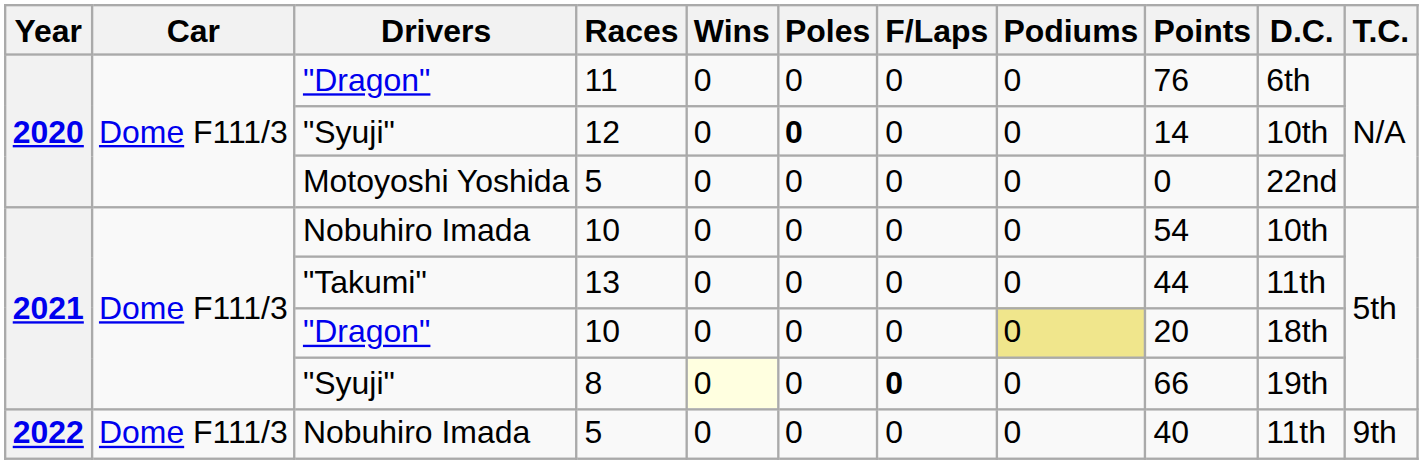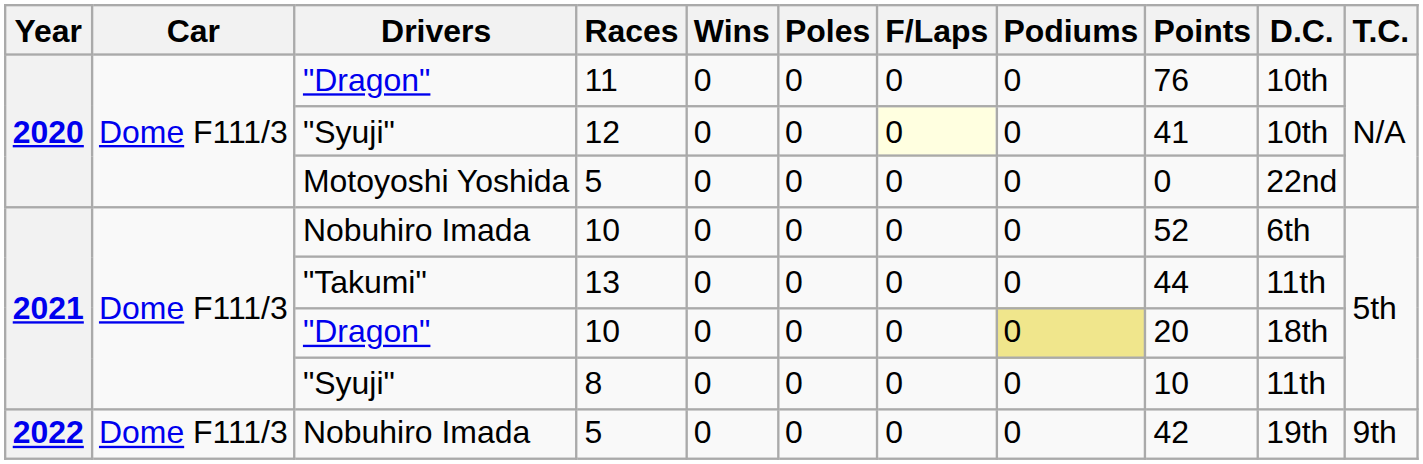 <table class="wikitable" style="font-size:85%">
 <tr>
 <th>Year</th>
 <th>Car</th>
 <th>Drivers</th>
 <th>Races</th>
 <th>Wins</th>
 <th>Poles</th>
 <th>F/Laps</th>
 <th>Podiums</th>
 <th>Points</th>
 <th>D.C.</th>
 <th>T.C.</th>
 </tr>
 <tr>
 <th rowspan="3"><a href='#'>2020</a></th>
 <td rowspan="3"><a href='#'>Dome</a> F111/3</td>
 <td> <a href='#'>"Dragon"</a></td>
 <td>11</td>
 <td>0</td>
 <td>0</td>
 <td>0</td>
 <td>0</td>
 <td>76</td>
-<td>6th</td>
+<td>10th</td>
 <td rowspan="3">N/A</td>
 </tr>
 <tr>
 <td> "Syuji"</td>
 <td>12</td>
 <td>0</td>
-<td><strong>0</strong></td>
 <td>0</td>
+<td style="background: lightyellow;">0</td>
 <td>0</td>
-<td>14</td>
+<td>41</td>
 <td>10th</td>
 </tr>
 <tr>
 <td> Motoyoshi Yoshida</td>
 <td>5</td>
 <td>0</td>
 <td>0</td>
 <td>0</td>
 <td>0</td>
 <td>0</td>
 <td>22nd</td>
 </tr>
 <tr>
 <th rowspan="4"><a href='#'>2021</a></th>
 <td rowspan="4"><a href='#'>Dome</a> F111/3</td>
 <td> Nobuhiro Imada</td>
 <td>10</td>
 <td>0</td>
 <td>0</td>
 <td>0</td>
 <td>0</td>
-<td>54</td>
-<td>10th</td>
+<td>52</td>
+<td>6th</td>
 <td rowspan="4">5th</td>
 </tr>
 <tr>
 <td> "Takumi"</td>
 <td>13</td>
 <td>0</td>
 <td>0</td>
 <td>0</td>
 <td>0</td>
 <td>44</td>
 <td>11th</td>
 </tr>
 <tr>
 <td> <a href='#'>"Dragon"</a></td>
 <td>10</td>
 <td>0</td>
 <td>0</td>
 <td>0</td>
 <td style="background: khaki;">0</td>
 <td>20</td>
 <td>18th</td>
 </tr>
 <tr>
 <td> "Syuji"</td>
 <td>8</td>
-<td style="background: lightyellow;">0</td>
 <td>0</td>
-<td><strong>0</strong></td>
 <td>0</td>
-<td>66</td>
-<td>19th</td>
+<td>0</td>
+<td>0</td>
+<td>10</td>
+<td>11th</td>
 </tr>
 <tr>
 <th><a href='#'>2022</a></th>
 <td><a href='#'>Dome</a> F111/3</td>
 <td> Nobuhiro Imada</td>
 <td>5</td>
 <td>0</td>
 <td>0</td>
 <td>0</td>
 <td>0</td>
-<td>40</td>
-<td>11th</td>
+<td>42</td>
+<td>19th</td>
 <td>9th</td>
 </tr>
 </table>
